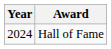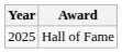 <table class="wikitable sortable">
 <tr>
 <th>Year</th>
 <th>Award</th>
 </tr>
 <tr>
-<td>2024</td>
+<td>2025</td>
 <td>Hall of Fame</td>
 </tr>
 </table>
